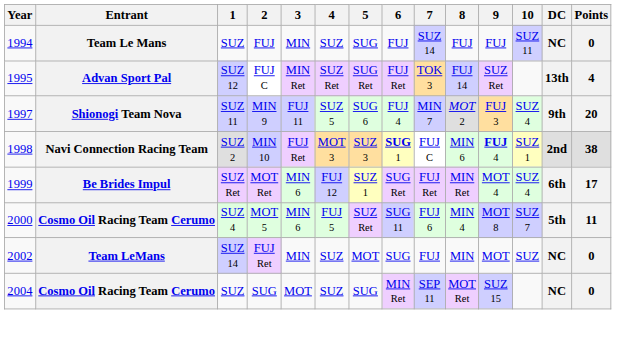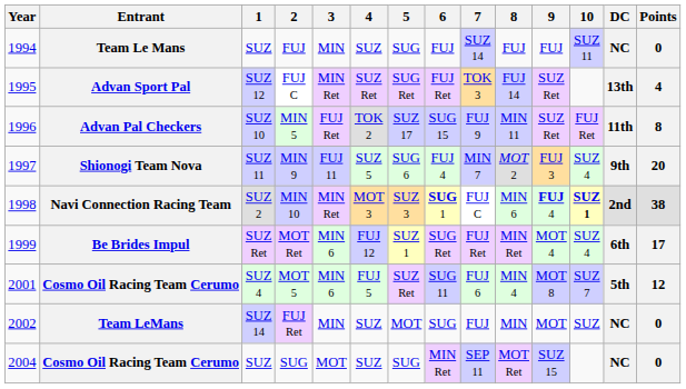 <table class="wikitable" style="text-align:center; font-size:90%">
 <tr>
 <th>Year</th>
 <th>Entrant</th>
 <th>1</th>
 <th>2</th>
 <th>3</th>
 <th>4</th>
 <th>5</th>
 <th>6</th>
 <th>7</th>
 <th>8</th>
 <th>9</th>
 <th>10</th>
 <th>DC</th>
 <th>Points</th>
 </tr>
 <tr>
 <td><a href='#'>1994</a></td>
 <th>Team Le Mans</th>
 <td><a href='#'>SUZ</a><br><small></small></td>
 <td><a href='#'>FUJ</a><br><small></small></td>
 <td><a href='#'>MIN</a><br><small></small></td>
 <td><a href='#'>SUZ</a><br><small></small></td>
 <td><a href='#'>SUG</a><br><small></small></td>
 <td><a href='#'>FUJ</a><br><small></small></td>
 <td bgcolor="#CFCFFF"><a href='#'>SUZ</a><br><small>14</small></td>
 <td><a href='#'>FUJ</a><br><small></small></td>
 <td><a href='#'>FUJ</a><br><small></small></td>
 <td bgcolor="#CFCFFF"><a href='#'>SUZ</a><br><small>11</small></td>
 <th>NC</th>
 <th>0</th>
 </tr>
 <tr>
 <td><a href='#'>1995</a></td>
 <th><a href='#'>Advan Sport Pal</a></th>
 <td bgcolor="#CFCFFF"><a href='#'>SUZ</a><br><small>12</small></td>
 <td bgcolor="#FFFFFF"><a href='#'>FUJ</a><br><small>C</small></td>
 <td bgcolor="#EFCFFF"><a href='#'>MIN</a><br><small>Ret</small></td>
 <td bgcolor="#EFCFFF"><a href='#'>SUZ</a><br><small>Ret</small></td>
 <td bgcolor="#EFCFFF"><a href='#'>SUG</a><br><small>Ret</small></td>
 <td bgcolor="#EFCFFF"><a href='#'>FUJ</a><br><small>Ret</small></td>
 <td bgcolor="#FFDF9F"><a href='#'>TOK</a><br><small>3</small></td>
 <td bgcolor="#CFCFFF"><a href='#'>FUJ</a><br><small>14</small></td>
 <td bgcolor="#EFCFFF"><a href='#'>SUZ</a><br><small>Ret</small></td>
 <td></td>
 <th>13th</th>
 <th>4</th>
 </tr>
 <tr>
+<td><a href='#'>1996</a></td>
+<th><a href='#'>Advan Pal Checkers</a></th>
+<td bgcolor="#CFCFFF"><a href='#'>SUZ</a><br><small>10</small></td>
+<td bgcolor="#DFFFDF"><a href='#'>MIN</a><br><small>5</small></td>
+<td bgcolor="#EFCFFF"><a href='#'>FUJ</a><br><small>Ret</small></td>
+<td bgcolor="#DFDFDF"><a href='#'>TOK</a><br><small>2</small></td>
+<td bgcolor="#CFCFFF"><a href='#'>SUZ</a><br><small>17</small></td>
+<td bgcolor="#CFCFFF"><a href='#'>SUG</a><br><small>15</small></td>
+<td bgcolor="#CFCFFF"><a href='#'>FUJ</a><br><small>9</small></td>
+<td bgcolor="#CFCFFF"><a href='#'>MIN</a><br><small>11</small></td>
+<td bgcolor="#EFCFFF"><a href='#'>SUZ</a><br><small>Ret</small></td>
+<td bgcolor="#EFCFFF"><a href='#'>FUJ</a><br><small>Ret</small></td>
+<th>11th</th>
+<th>8</th>
+</tr>
+<tr>
 <td><a href='#'>1997</a></td>
 <th><a href='#'>Shionogi</a> Team Nova</th>
 <td bgcolor="#CFCFFF"><a href='#'>SUZ</a><br><small>11</small></td>
 <td bgcolor="#CFCFFF"><a href='#'>MIN</a><br><small>9</small></td>
 <td bgcolor="#CFCFFF"><a href='#'>FUJ</a><br><small>11</small></td>
 <td bgcolor="#DFFFDF"><a href='#'>SUZ</a><br><small>5</small></td>
 <td bgcolor="#DFFFDF"><a href='#'>SUG</a><br><small>6</small></td>
 <td bgcolor="#DFFFDF"><a href='#'>FUJ</a><br><small>4</small></td>
 <td bgcolor="#CFCFFF"><a href='#'>MIN</a><br><small>7</small></td>
 <td bgcolor="#DFDFDF"><em><a href='#'>MOT</a></em><br><small>2</small></td>
 <td bgcolor="#FFDF9F"><a href='#'>FUJ</a><br><small>3</small></td>
 <td bgcolor="#DFFFDF"><a href='#'>SUZ</a><br><small>4</small></td>
 <th>9th</th>
 <th>20</th>
 </tr>
 <tr>
 <td><a href='#'>1998</a></td>
 <th>Navi Connection Racing Team</th>
 <td bgcolor="#DFDFDF"><a href='#'>SUZ</a><br><small>2</small></td>
 <td bgcolor="#CFCFFF"><a href='#'>MIN</a><br><small>10</small></td>
-<td bgcolor="#EFCFFF"><a href='#'>FUJ</a><br><small>Ret</small></td>
+<td bgcolor="#EFCFFF"><a href='#'>MIN</a><br><small>Ret</small></td>
 <td bgcolor="#FFDF9F"><a href='#'>MOT</a><br><small>3</small></td>
 <td bgcolor="#FFDF9F"><a href='#'>SUZ</a><br><small>3</small></td>
 <td bgcolor="#FFFFBF"><strong><a href='#'>SUG</a></strong><br><small>1</small></td>
 <td bgcolor="#FFFFFF"><a href='#'>FUJ</a><br><small>C</small></td>
 <td bgcolor="#DFFFDF"><a href='#'>MIN</a><br><small>6</small></td>
 <td bgcolor="#DFFFDF"><strong><a href='#'>FUJ</a></strong><br><small>4</small></td>
-<td bgcolor="#FFFFBF"><a href='#'>SUZ</a><br><small>1</small></td>
+<td bgcolor="#FFFFBF"><strong><a href='#'>SUZ</a><br><small>1</small></strong></td>
 <td bgcolor="#DFDFDF"><strong>2nd</strong></td>
 <td bgcolor="#DFDFDF"><strong>38</strong></td>
 </tr>
 <tr>
 <td><a href='#'>1999</a></td>
 <th><a href='#'>Be Brides Impul</a></th>
 <td bgcolor="#EFCFFF"><a href='#'>SUZ</a><br><small>Ret</small></td>
 <td bgcolor="#EFCFFF"><a href='#'>MOT</a><br><small>Ret</small></td>
 <td bgcolor="#DFFFDF"><a href='#'>MIN</a><br><small>6</small></td>
 <td bgcolor="#CFCFFF"><a href='#'>FUJ</a><br><small>12</small></td>
 <td bgcolor="#FFFFBF"><a href='#'>SUZ</a><br><small>1</small></td>
 <td bgcolor="#EFCFFF"><a href='#'>SUG</a><br><small>Ret</small></td>
 <td bgcolor="#EFCFFF"><a href='#'>FUJ</a><br><small>Ret</small></td>
 <td bgcolor="#EFCFFF"><a href='#'>MIN</a><br><small>Ret</small></td>
 <td bgcolor="#DFFFDF"><a href='#'>MOT</a><br><small>4</small></td>
 <td bgcolor="#DFFFDF"><a href='#'>SUZ</a><br><small>4</small></td>
 <th>6th</th>
 <th>17</th>
 </tr>
 <tr>
-<td><a href='#'>2000</a></td>
+<td><a href='#'>2001</a></td>
 <th><a href='#'>Cosmo Oil</a> Racing Team <a href='#'>Cerumo</a></th>
 <td bgcolor="#DFFFDF"><a href='#'>SUZ</a><br><small>4</small></td>
 <td bgcolor="#DFFFDF"><a href='#'>MOT</a><br><small>5</small></td>
 <td bgcolor="#DFFFDF"><a href='#'>MIN</a><br><small>6</small></td>
 <td bgcolor="#DFFFDF"><a href='#'>FUJ</a><br><small>5</small></td>
 <td bgcolor="#EFCFFF"><a href='#'>SUZ</a><br><small>Ret</small></td>
 <td bgcolor="#CFCFFF"><a href='#'>SUG</a><br><small>11</small></td>
 <td bgcolor="#DFFFDF"><a href='#'>FUJ</a><br><small>6</small></td>
 <td bgcolor="#DFFFDF"><a href='#'>MIN</a><br><small>4</small></td>
 <td bgcolor="#CFCFFF"><a href='#'>MOT</a><br><small>8</small></td>
 <td bgcolor="#CFCFFF"><a href='#'>SUZ</a><br><small>7</small></td>
 <th>5th</th>
-<th>11</th>
+<th>12</th>
 </tr>
 <tr>
 <td><a href='#'>2002</a></td>
 <th><a href='#'>Team LeMans</a></th>
 <td bgcolor="#CFCFFF"><a href='#'>SUZ</a><br><small>14</small></td>
 <td bgcolor="#EFCFFF"><a href='#'>FUJ</a><br><small>Ret</small></td>
 <td><a href='#'>MIN</a><br><small></small></td>
 <td><a href='#'>SUZ</a><br><small></small></td>
 <td><a href='#'>MOT</a><br><small></small></td>
 <td><a href='#'>SUG</a><br><small></small></td>
 <td><a href='#'>FUJ</a><br><small></small></td>
 <td><a href='#'>MIN</a><br><small></small></td>
 <td><a href='#'>MOT</a><br><small></small></td>
 <td><a href='#'>SUZ</a><br><small></small></td>
 <th>NC</th>
 <th>0</th>
 </tr>
 <tr>
 <td><a href='#'>2004</a></td>
 <th><a href='#'>Cosmo Oil</a> Racing Team <a href='#'>Cerumo</a></th>
 <td><a href='#'>SUZ</a><br><small></small></td>
 <td><a href='#'>SUG</a><br><small></small></td>
 <td><a href='#'>MOT</a><br><small></small></td>
 <td><a href='#'>SUZ</a><br><small></small></td>
 <td><a href='#'>SUG</a><br><small></small></td>
 <td bgcolor="#EFCFFF"><a href='#'>MIN</a><br><small>Ret</small></td>
 <td bgcolor="#CFCFFF"><a href='#'>SEP</a><br><small>11</small></td>
 <td bgcolor="#EFCFFF"><a href='#'>MOT</a><br><small>Ret</small></td>
 <td bgcolor="#CFCFFF"><a href='#'>SUZ</a><br><small>15</small></td>
 <td></td>
 <th>NC</th>
 <th>0</th>
 </tr>
 </table>
